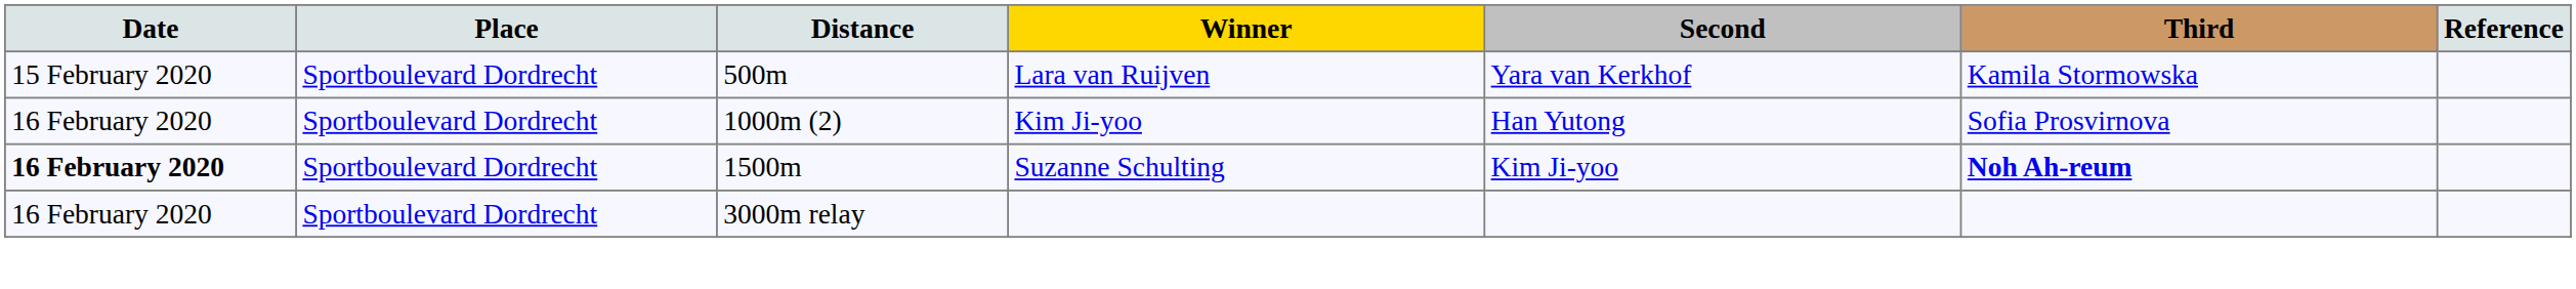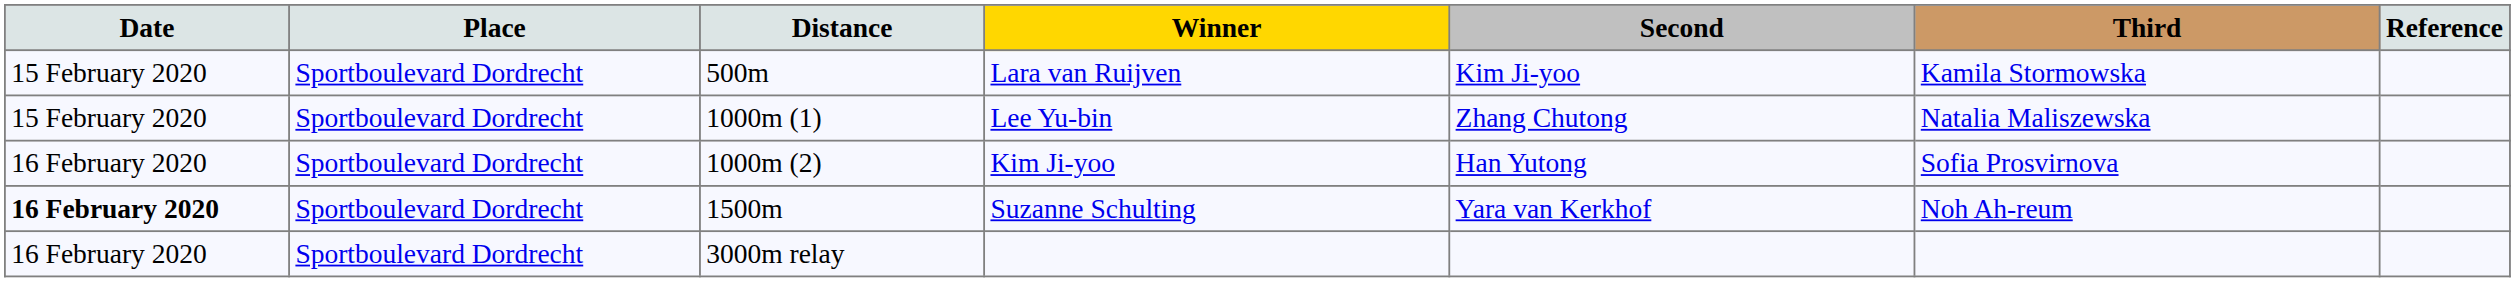 <table bgcolor="#f7f8ff" cellpadding="3" cellspacing="0" border="1" style="font-size: 95%; border: gray solid 1px; border-collapse: collapse;">
 <tr bgcolor="#cccccc" (1>
 <td width="150" align="center" bgcolor="#dce5e5"><strong>Date</strong></td>
 <td width="220" align="center" bgcolor="#dce5e5"><strong>Place</strong></td>
 <td width="150" align="center" bgcolor="#dce5e5"><strong>Distance</strong></td>
 <td align="center" bgcolor="gold" width="250"><strong>Winner</strong></td>
 <td align="center" bgcolor="silver" width="250"><strong>Second</strong></td>
 <td width="250" align="center" bgcolor="#cc9966"><strong>Third</strong></td>
 <td width="30" align="center" bgcolor="#dce5e5"><strong>Reference</strong></td>
 </tr>
 <tr align="left">
 <td>15 February 2020</td>
 <td><a href='#'>Sportboulevard Dordrecht</a></td>
 <td>500m</td>
 <td> <a href='#'>Lara van Ruijven</a></td>
-<td> <a href='#'>Yara van Kerkhof</a></td>
+<td> <a href='#'>Kim Ji-yoo</a></td>
 <td> <a href='#'>Kamila Stormowska</a></td>
+<td> </td>
+</tr>
+<tr align="left">
+<td>15 February 2020</td>
+<td><a href='#'>Sportboulevard Dordrecht</a></td>
+<td>1000m (1)</td>
+<td> <a href='#'>Lee Yu-bin</a></td>
+<td> <a href='#'>Zhang Chutong</a></td>
+<td> <a href='#'>Natalia Maliszewska</a></td>
 <td> </td>
 </tr>
 <tr align="left">
 <td>16 February 2020</td>
 <td><a href='#'>Sportboulevard Dordrecht</a></td>
 <td>1000m (2)</td>
 <td> <a href='#'>Kim Ji-yoo</a></td>
 <td> <a href='#'>Han Yutong</a></td>
 <td> <a href='#'>Sofia Prosvirnova</a></td>
 <td> </td>
 </tr>
 <tr align="left">
 <td><strong>16 February 2020</strong></td>
 <td><a href='#'>Sportboulevard Dordrecht</a></td>
 <td>1500m</td>
 <td> <a href='#'>Suzanne Schulting</a></td>
-<td> <a href='#'>Kim Ji-yoo</a></td>
-<td><strong> <a href='#'>Noh Ah-reum</a></strong></td>
+<td> <a href='#'>Yara van Kerkhof</a></td>
+<td> <a href='#'>Noh Ah-reum</a></td>
 <td> </td>
 </tr>
 <tr align="left">
 <td>16 February 2020</td>
 <td><a href='#'>Sportboulevard Dordrecht</a></td>
 <td>3000m relay</td>
 <td></td>
 <td></td>
 <td></td>
 <td></td>
 </tr>
 </table>
